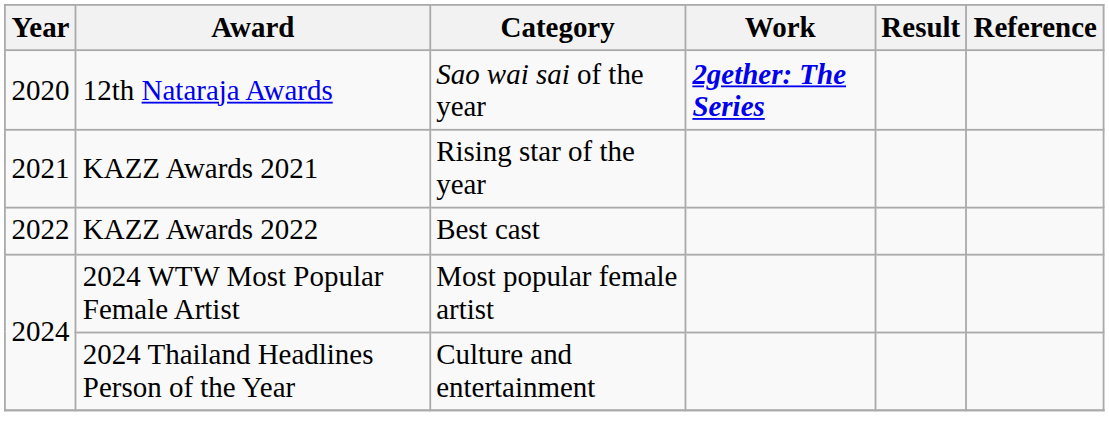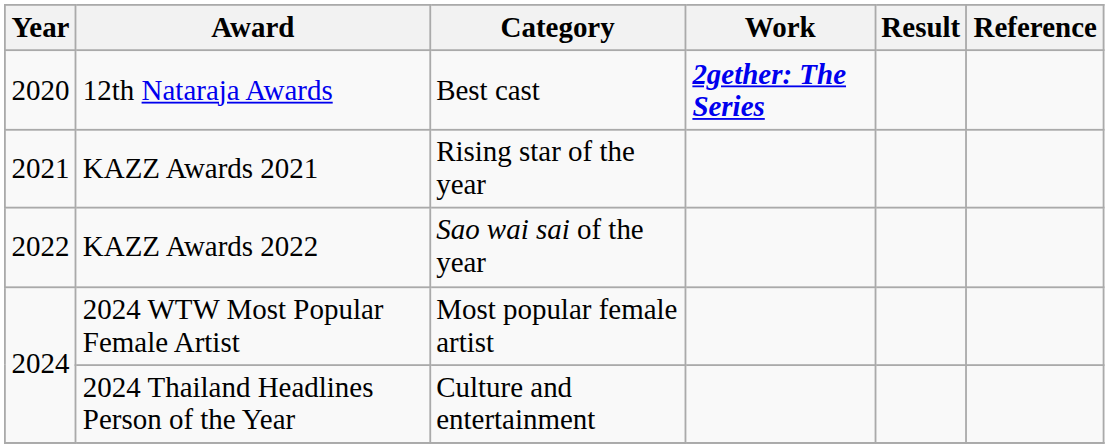 <table class="wikitable">
 <tr>
 <th>Year</th>
 <th>Award</th>
 <th>Category</th>
 <th>Work</th>
 <th>Result</th>
 <th>Reference</th>
 </tr>
 <tr>
 <td>2020</td>
 <td>12th <a href='#'>Nataraja Awards</a></td>
-<td><em>Sao wai sai</em> of the year</td>
+<td>Best cast</td>
 <td><strong><em><a href='#'>2gether: The Series</a></em></strong></td>
 <td></td>
 <td></td>
 </tr>
 <tr>
 <td>2021</td>
 <td>KAZZ Awards 2021</td>
 <td>Rising star of the year</td>
 <td></td>
 <td></td>
 <td></td>
 </tr>
 <tr>
 <td>2022</td>
 <td>KAZZ Awards 2022</td>
-<td>Best cast</td>
+<td><em>Sao wai sai</em> of the year</td>
 <td></td>
 <td></td>
 <td></td>
 </tr>
 <tr>
 <td rowspan=2>2024</td>
 <td>2024 WTW Most Popular Female Artist</td>
 <td>Most popular female artist</td>
 <td></td>
 <td></td>
 <td></td>
 </tr>
 <tr>
 <td>2024 Thailand Headlines Person of the Year</td>
 <td>Culture and entertainment</td>
 <td></td>
 <td></td>
 <td></td>
 </tr>
 <tr>
 </tr>
 </table>
